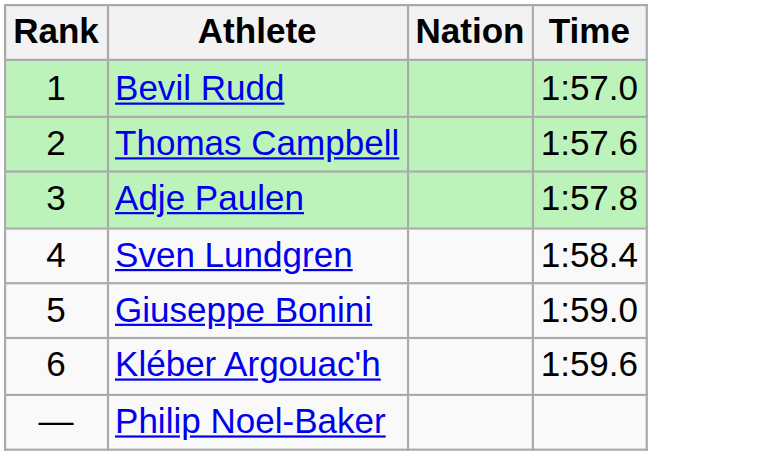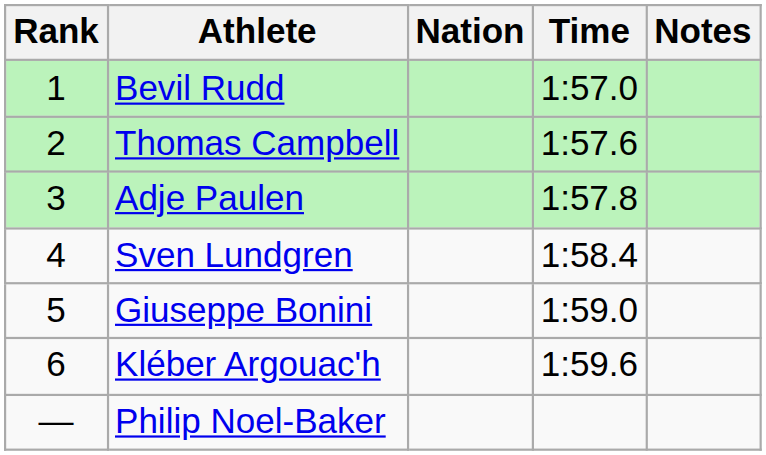 <table class="wikitable sortable" style="text-align:center">
 <tr>
 <th>Rank</th>
 <th>Athlete</th>
 <th>Nation</th>
 <th>Time</th>
+<th>Notes</th>
 </tr>
 <tr bgcolor=bbf3bb>
 <td>1</td>
 <td align=left><a href='#'>Bevil Rudd</a></td>
 <td align=left></td>
 <td>1:57.0</td>
+<td></td>
 </tr>
 <tr bgcolor=bbf3bb>
 <td>2</td>
 <td align=left><a href='#'>Thomas Campbell</a></td>
 <td align=left></td>
 <td>1:57.6</td>
+<td></td>
 </tr>
 <tr bgcolor=bbf3bb>
 <td>3</td>
 <td align=left><a href='#'>Adje Paulen</a></td>
 <td align=left></td>
 <td>1:57.8</td>
+<td></td>
 </tr>
 <tr>
 <td>4</td>
 <td align=left><a href='#'>Sven Lundgren</a></td>
 <td align=left></td>
 <td>1:58.4</td>
+<td></td>
 </tr>
 <tr>
 <td>5</td>
 <td align=left><a href='#'>Giuseppe Bonini</a></td>
 <td align=left></td>
 <td>1:59.0</td>
+<td></td>
 </tr>
 <tr>
 <td>6</td>
 <td align=left><a href='#'>Kléber Argouac'h</a></td>
 <td align=left></td>
 <td data-sort-value=2:00.0>1:59.6</td>
+<td></td>
 </tr>
 <tr>
 <td data-sort-value=7>—</td>
 <td align=left><a href='#'>Philip Noel-Baker</a></td>
 <td align=left></td>
 <td></td>
+<td></td>
 </tr>
 </table>
